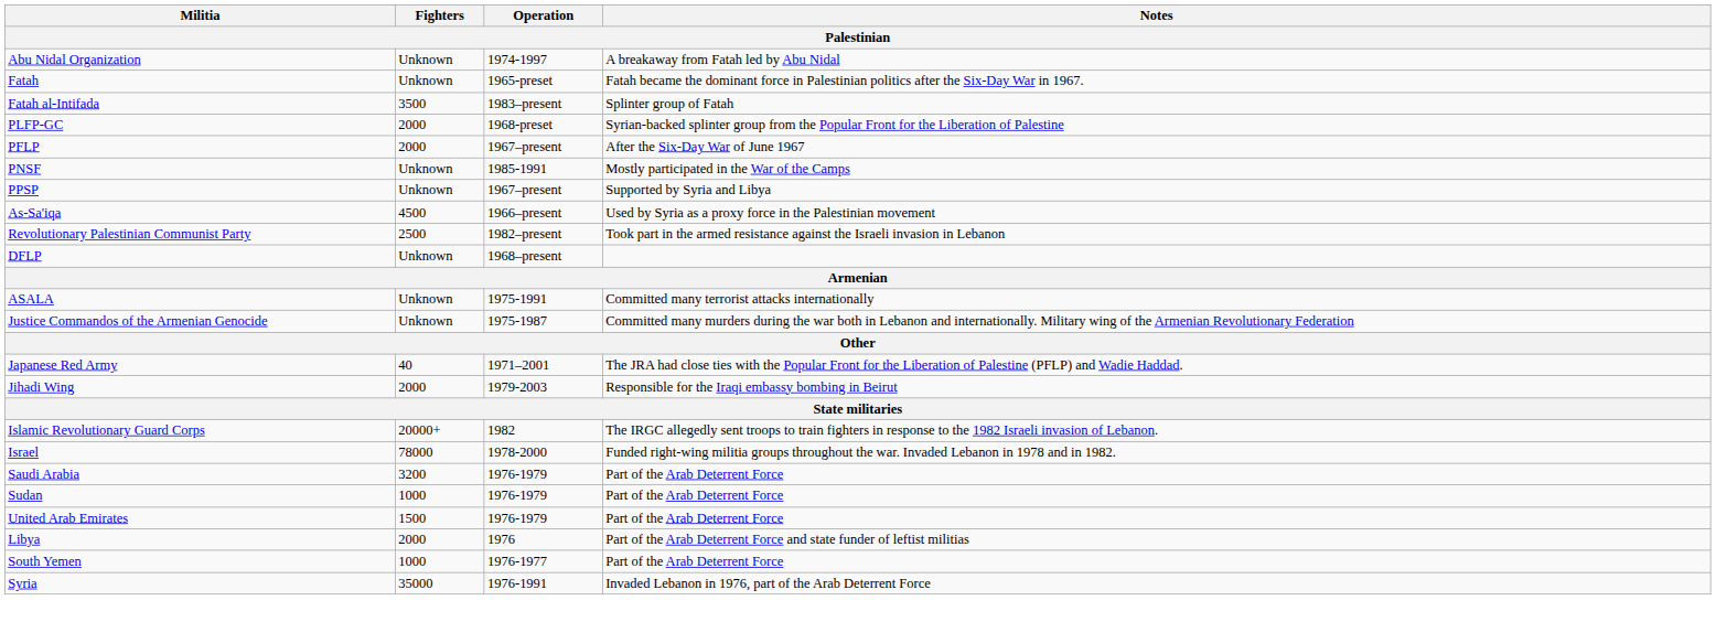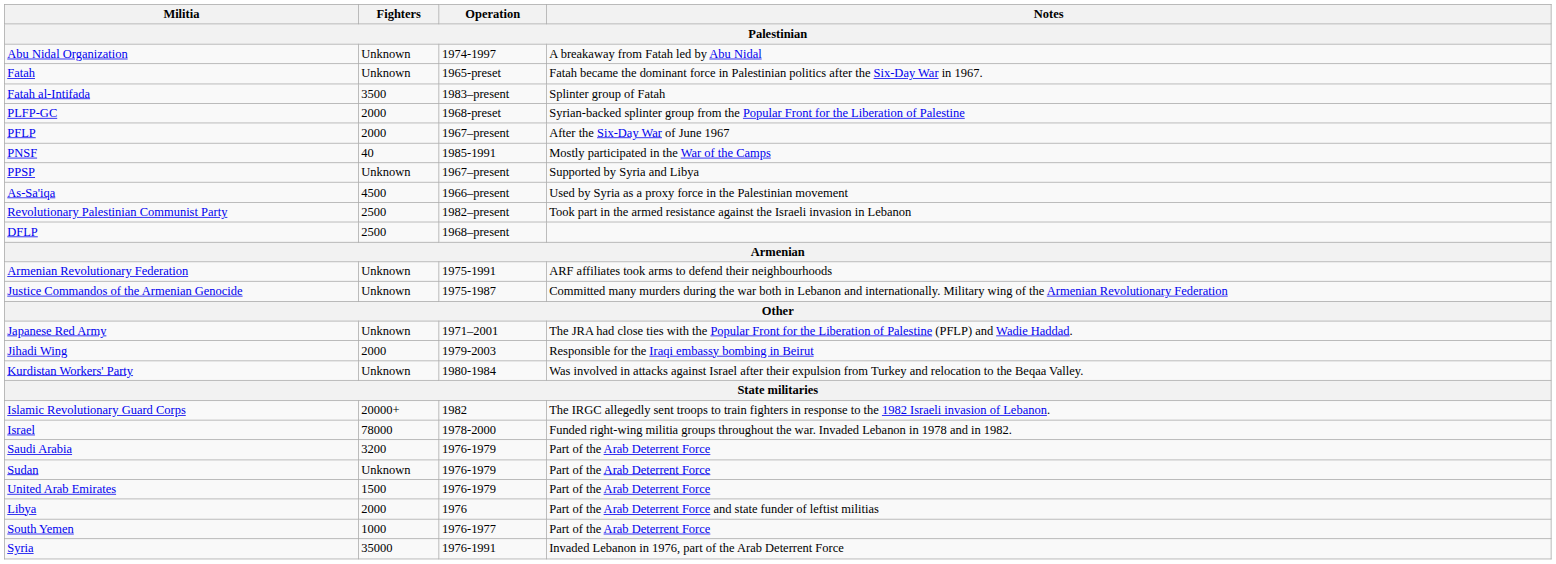 <table class="wikitable sortable" width="100%">
 <tr>
 <th>Militia</th>
 <th>Fighters</th>
 <th>Operation</th>
 <th>Notes</th>
 </tr>
 <tr>
 <th colspan="4">Palestinian</th>
 </tr>
 <tr>
 <td><a href='#'>Abu Nidal Organization</a></td>
 <td>Unknown</td>
 <td>1974-1997</td>
 <td>A breakaway from Fatah led by <a href='#'>Abu Nidal</a></td>
 </tr>
 <tr>
 <td><a href='#'>Fatah</a></td>
 <td>Unknown</td>
 <td>1965-preset</td>
 <td>Fatah became the dominant force in Palestinian politics after the <a href='#'>Six-Day War</a> in 1967.</td>
 </tr>
 <tr>
 <td><a href='#'>Fatah al-Intifada</a></td>
 <td>3500</td>
 <td>1983–present</td>
 <td>Splinter group of Fatah</td>
 </tr>
 <tr>
 <td><a href='#'>PLFP-GC</a></td>
 <td>2000</td>
 <td>1968-preset</td>
 <td>Syrian-backed splinter group from the <a href='#'>Popular Front for the Liberation of Palestine</a></td>
 </tr>
 <tr>
 <td><a href='#'>PFLP</a></td>
 <td>2000</td>
 <td>1967–present</td>
 <td>After the <a href='#'>Six-Day War</a> of June 1967</td>
 </tr>
 <tr>
 <td><a href='#'>PNSF</a></td>
-<td>Unknown</td>
+<td>40</td>
 <td>1985-1991</td>
 <td>Mostly participated in the <a href='#'>War of the Camps</a></td>
 </tr>
 <tr>
 <td><a href='#'>PPSP</a></td>
 <td>Unknown</td>
 <td>1967–present</td>
 <td>Supported by Syria and Libya</td>
 </tr>
 <tr>
 <td><a href='#'>As-Sa'iqa</a></td>
 <td>4500</td>
 <td>1966–present</td>
 <td>Used by Syria as a proxy force in the Palestinian movement</td>
 </tr>
 <tr>
 <td><a href='#'>Revolutionary Palestinian Communist Party</a></td>
 <td>2500</td>
 <td>1982–present</td>
 <td>Took part in the armed resistance against the Israeli invasion in Lebanon</td>
 </tr>
 <tr>
 <td><a href='#'>DFLP</a></td>
-<td>Unknown</td>
+<td>2500</td>
 <td>1968–present</td>
 <td></td>
 </tr>
 <tr>
 <th colspan="4">Armenian</th>
 </tr>
 <tr>
-<td><a href='#'>ASALA</a></td>
+<td><a href='#'>Armenian Revolutionary Federation</a></td>
 <td>Unknown</td>
 <td>1975-1991</td>
-<td>Committed many terrorist attacks internationally</td>
+<td>ARF affiliates took arms to defend their neighbourhoods</td>
 </tr>
 <tr>
 <td><a href='#'>Justice Commandos of the Armenian Genocide</a></td>
 <td>Unknown</td>
 <td>1975-1987</td>
 <td>Committed many murders during the war both in Lebanon and internationally. Military wing of the <a href='#'>Armenian Revolutionary Federation</a></td>
 </tr>
 <tr>
 <th colspan="4">Other</th>
 </tr>
 <tr>
 <td><a href='#'>Japanese Red Army</a></td>
-<td>40</td>
+<td>Unknown</td>
 <td>1971–2001</td>
 <td>The JRA had close ties with the <a href='#'>Popular Front for the Liberation of Palestine</a> (PFLP) and <a href='#'>Wadie Haddad</a>.</td>
 </tr>
 <tr>
 <td><a href='#'>Jihadi Wing</a></td>
 <td>2000</td>
 <td>1979-2003</td>
 <td>Responsible for the <a href='#'>Iraqi embassy bombing in Beirut</a></td>
+</tr>
+<tr>
+<td><a href='#'>Kurdistan Workers' Party</a></td>
+<td>Unknown</td>
+<td>1980-1984</td>
+<td>Was involved in attacks against Israel after their expulsion from Turkey and relocation to the Beqaa Valley.</td>
 </tr>
 <tr>
 <th colspan="4">State militaries</th>
 </tr>
 <tr>
 <td><a href='#'>Islamic Revolutionary Guard Corps</a></td>
 <td>20000+</td>
 <td>1982</td>
 <td>The IRGC allegedly sent troops to train fighters in response to the <a href='#'>1982 Israeli invasion of Lebanon</a>.</td>
 </tr>
 <tr>
 <td><a href='#'>Israel</a></td>
 <td>78000</td>
 <td>1978-2000</td>
 <td>Funded right-wing militia groups throughout the war. Invaded Lebanon in 1978 and in 1982.</td>
 </tr>
 <tr>
 <td><a href='#'>Saudi Arabia</a></td>
 <td>3200</td>
 <td>1976-1979</td>
 <td>Part of the <a href='#'>Arab Deterrent Force</a></td>
 </tr>
 <tr>
 <td><a href='#'>Sudan</a></td>
-<td>1000</td>
+<td>Unknown</td>
 <td>1976-1979</td>
 <td>Part of the <a href='#'>Arab Deterrent Force</a></td>
 </tr>
 <tr>
 <td><a href='#'>United Arab Emirates</a></td>
 <td>1500</td>
 <td>1976-1979</td>
 <td>Part of the <a href='#'>Arab Deterrent Force</a></td>
 </tr>
 <tr>
 <td><a href='#'>Libya</a></td>
 <td>2000</td>
 <td>1976</td>
 <td>Part of the <a href='#'>Arab Deterrent Force</a> and state funder of leftist militias</td>
 </tr>
 <tr>
 <td><a href='#'>South Yemen</a></td>
 <td>1000</td>
 <td>1976-1977</td>
 <td>Part of the <a href='#'>Arab Deterrent Force</a></td>
 </tr>
 <tr>
 <td><a href='#'>Syria</a></td>
 <td>35000</td>
 <td>1976-1991</td>
 <td>Invaded Lebanon in 1976, part of the Arab Deterrent Force</td>
 </tr>
 </table>
